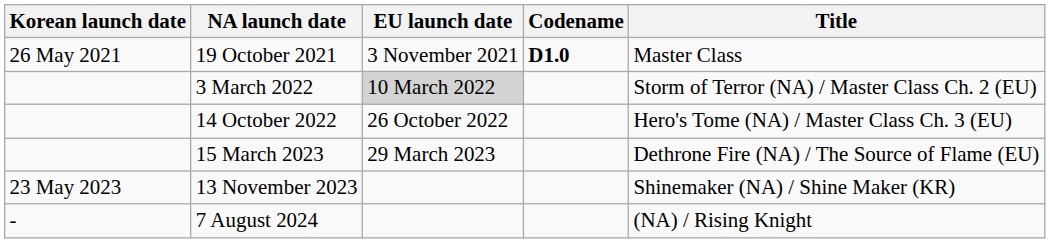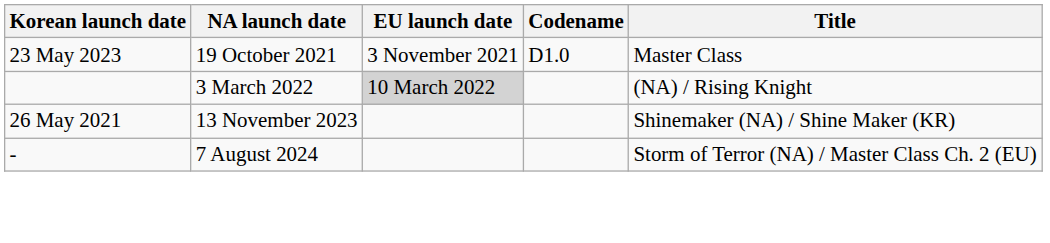 <table class="wikitable">
 <tr>
 <th>Korean launch date</th>
 <th>NA launch date</th>
 <th>EU launch date</th>
 <th>Codename</th>
 <th>Title</th>
 </tr>
 <tr>
-<td>26 May 2021</td>
+<td>23 May 2023</td>
 <td>19 October 2021</td>
 <td>3 November 2021</td>
-<td><strong>D1.0</strong></td>
+<td>D1.0</td>
 <td>Master Class</td>
 </tr>
 <tr>
 <td></td>
 <td>3 March 2022</td>
 <td style="background: lightgrey;">10 March 2022</td>
 <td></td>
-<td>Storm of Terror (NA) / Master Class Ch. 2 (EU)</td>
+<td Shield of Kingdom>(NA) / Rising Knight</td>
 </tr>
 <tr>
-<td></td>
-<td>14 October 2022</td>
-<td>26 October 2022</td>
-<td></td>
-<td>Hero's Tome (NA) / Master Class Ch. 3 (EU)</td>
-</tr>
-<tr>
-<td></td>
-<td>15 March 2023</td>
-<td>29 March 2023</td>
-<td></td>
-<td>Dethrone Fire (NA) / The Source of Flame (EU)</td>
-</tr>
-<tr>
-<td>23 May 2023</td>
+<td>26 May 2021</td>
 <td>13 November 2023</td>
 <td></td>
 <td></td>
 <td>Shinemaker (NA) / Shine Maker (KR)</td>
 </tr>
 <tr>
 <td>-</td>
 <td>7 August 2024</td>
 <td></td>
 <td></td>
-<td Shield of Kingdom>(NA) / Rising Knight</td>
+<td>Storm of Terror (NA) / Master Class Ch. 2 (EU)</td>
 </tr>
 </table>
